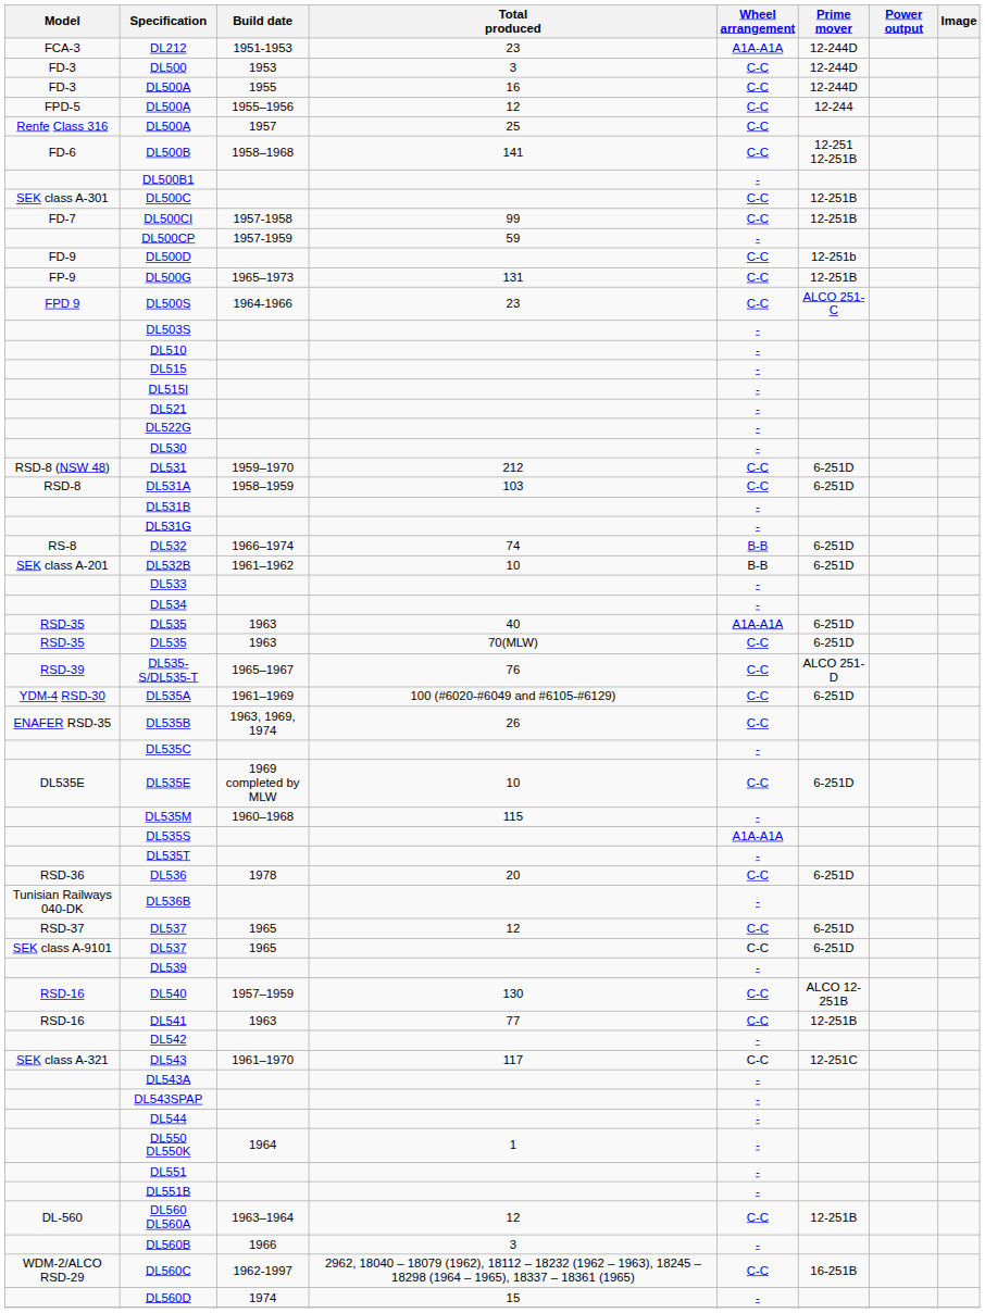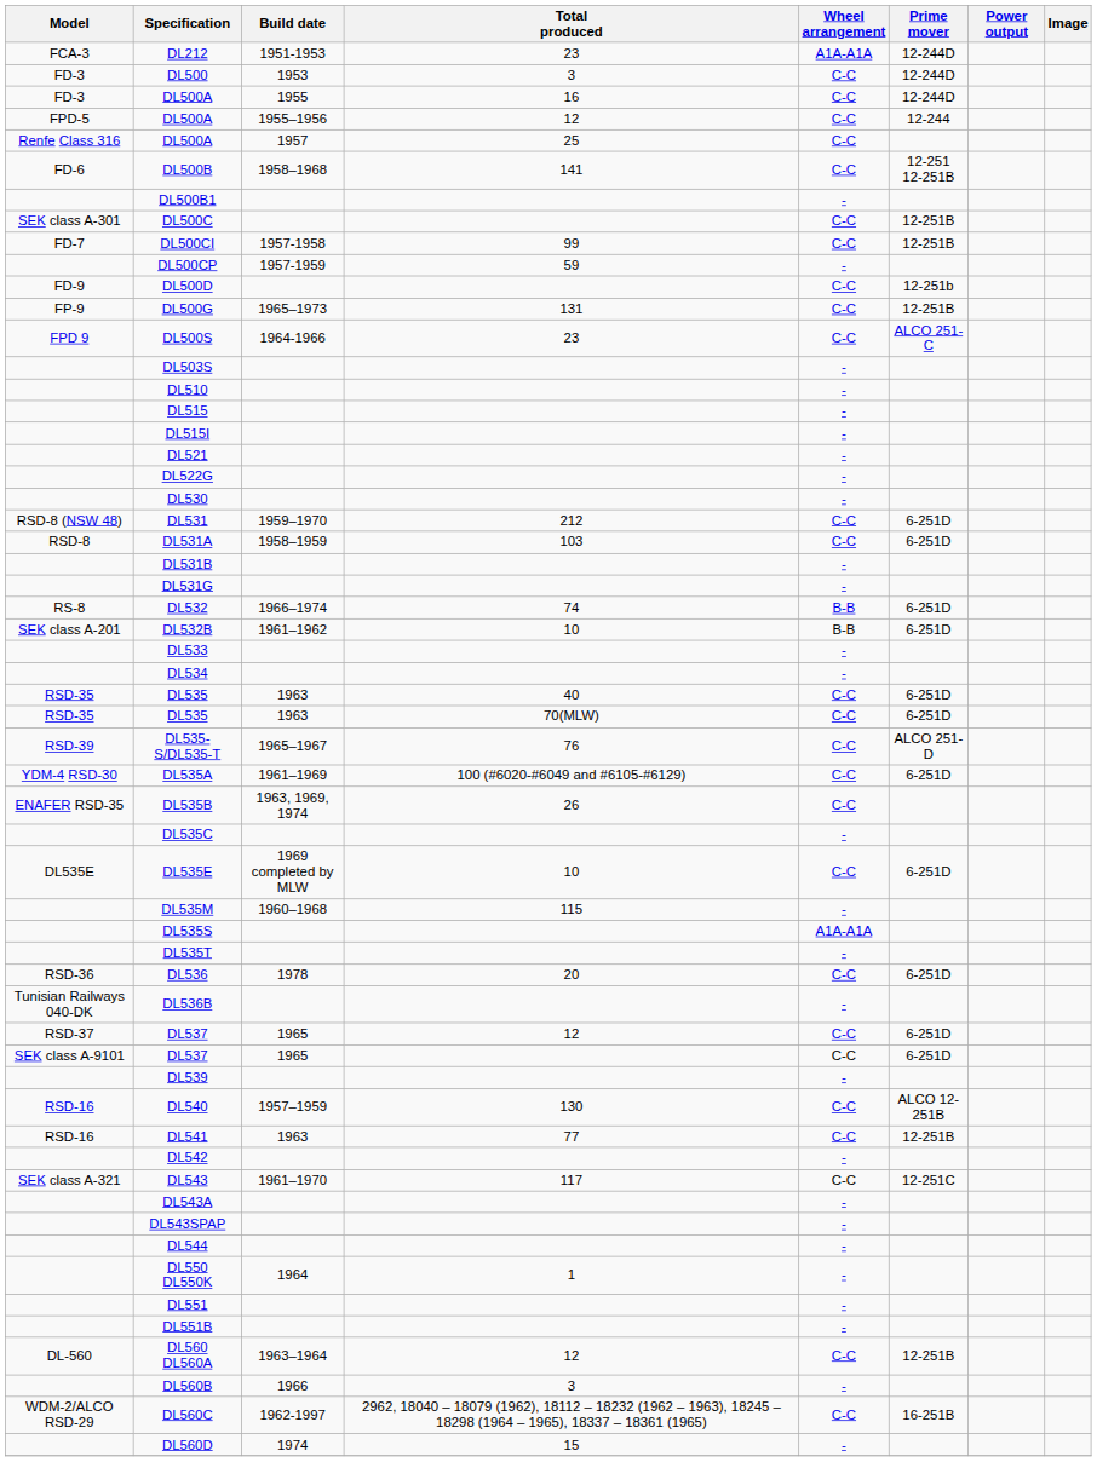 <table class="wikitable sortable" style="width: 100%">
 <tr>
 <th>Model</th>
 <th>Specification</th>
 <th>Build date</th>
 <th>Total<br>produced</th>
 <th><a href='#'>Wheel<br>arrangement</a></th>
 <th><a href='#'>Prime mover</a></th>
 <th><a href='#'>Power output</a></th>
 <th class="unsortable">Image</th>
 </tr>
 <tr style=text-align:center>
 <td>FCA-3</td>
 <td><a href='#'>DL212</a></td>
 <td>1951-1953</td>
 <td>23</td>
 <td><a href='#'>A1A-A1A</a></td>
 <td>12-244D</td>
 <td></td>
 <td></td>
 </tr>
 <tr style=text-align:center>
 <td>FD-3</td>
 <td><a href='#'>DL500</a></td>
 <td>1953</td>
 <td>3</td>
 <td><a href='#'>C-C</a></td>
 <td>12-244D</td>
 <td></td>
 <td></td>
 </tr>
 <tr style=text-align:center>
 <td>FD-3</td>
 <td><a href='#'>DL500A</a></td>
 <td>1955</td>
 <td>16</td>
 <td><a href='#'>C-C</a></td>
 <td>12-244D</td>
 <td></td>
 <td></td>
 </tr>
 <tr style=text-align:center>
 <td>FPD-5</td>
 <td><a href='#'>DL500A</a></td>
 <td>1955–1956</td>
 <td>12</td>
 <td><a href='#'>C-C</a></td>
 <td>12-244</td>
 <td></td>
 <td></td>
 </tr>
 <tr style=text-align:center>
 <td><a href='#'>Renfe</a> <a href='#'>Class 316</a></td>
 <td><a href='#'>DL500A</a></td>
 <td>1957</td>
 <td>25</td>
 <td><a href='#'>C-C</a></td>
 <td></td>
 <td></td>
 <td></td>
 </tr>
 <tr style=text-align:center>
 <td>FD-6</td>
 <td><a href='#'>DL500B</a></td>
 <td>1958–1968</td>
 <td>141</td>
 <td><a href='#'>C-C</a></td>
 <td>12-251<br>12-251B</td>
 <td><br></td>
 <td></td>
 </tr>
 <tr style=text-align:center>
 <td></td>
 <td><a href='#'>DL500B1</a></td>
 <td></td>
 <td></td>
 <td><a href='#'>-</a></td>
 <td></td>
 <td></td>
 <td></td>
 </tr>
 <tr style=text-align:center>
 <td><a href='#'>SEK</a> class A-301</td>
 <td><a href='#'>DL500C</a></td>
 <td></td>
 <td></td>
 <td><a href='#'>C-C</a></td>
 <td>12-251B</td>
 <td></td>
 <td></td>
 </tr>
 <tr style=text-align:center>
 <td>FD-7</td>
 <td><a href='#'>DL500CI</a></td>
 <td>1957-1958</td>
 <td>99</td>
 <td><a href='#'>C-C</a></td>
 <td>12-251B</td>
 <td></td>
 <td></td>
 </tr>
 <tr style=text-align:center>
 <td></td>
 <td><a href='#'>DL500CP</a></td>
 <td>1957-1959</td>
 <td>59</td>
 <td><a href='#'>-</a></td>
 <td></td>
 <td></td>
 <td></td>
 </tr>
 <tr style=text-align:center>
 <td>FD-9</td>
 <td><a href='#'>DL500D</a></td>
 <td></td>
 <td></td>
 <td><a href='#'>C-C</a></td>
 <td>12-251b</td>
 <td></td>
 <td></td>
 </tr>
 <tr style=text-align:center>
 <td>FP-9</td>
 <td><a href='#'>DL500G</a></td>
 <td>1965–1973</td>
 <td>131</td>
 <td><a href='#'>C-C</a></td>
 <td>12-251B</td>
 <td></td>
 <td></td>
 </tr>
 <tr style=text-align:center>
 <td><a href='#'>FPD 9</a></td>
 <td><a href='#'>DL500S</a></td>
 <td>1964-1966</td>
 <td>23</td>
 <td><a href='#'>C-C</a></td>
 <td><a href='#'>ALCO 251-C</a></td>
 <td></td>
 <td></td>
 </tr>
 <tr style=text-align:center>
 <td></td>
 <td><a href='#'>DL503S</a></td>
 <td></td>
 <td></td>
 <td><a href='#'>-</a></td>
 <td></td>
 <td></td>
 <td></td>
 </tr>
 <tr style=text-align:center>
 <td></td>
 <td><a href='#'>DL510</a></td>
 <td></td>
 <td></td>
 <td><a href='#'>-</a></td>
 <td></td>
 <td></td>
 <td></td>
 </tr>
 <tr style=text-align:center>
 <td></td>
 <td><a href='#'>DL515</a></td>
 <td></td>
 <td></td>
 <td><a href='#'>-</a></td>
 <td></td>
 <td></td>
 <td></td>
 </tr>
 <tr style=text-align:center>
 <td></td>
 <td><a href='#'>DL515I</a></td>
 <td></td>
 <td></td>
 <td><a href='#'>-</a></td>
 <td></td>
 <td></td>
 <td></td>
 </tr>
 <tr style=text-align:center>
 <td></td>
 <td><a href='#'>DL521</a></td>
 <td></td>
 <td></td>
 <td><a href='#'>-</a></td>
 <td></td>
 <td></td>
 <td></td>
 </tr>
 <tr style=text-align:center>
 <td></td>
 <td><a href='#'>DL522G</a></td>
 <td></td>
 <td></td>
 <td><a href='#'>-</a></td>
 <td></td>
 <td></td>
 <td></td>
 </tr>
 <tr style=text-align:center>
 <td></td>
 <td><a href='#'>DL530</a></td>
 <td></td>
 <td></td>
 <td><a href='#'>-</a></td>
 <td></td>
 <td></td>
 <td></td>
 </tr>
 <tr style=text-align:center>
 <td>RSD-8 (<a href='#'>NSW 48</a>)</td>
 <td><a href='#'>DL531</a></td>
 <td>1959–1970</td>
 <td>212</td>
 <td><a href='#'>C-C</a></td>
 <td>6-251D</td>
 <td></td>
 <td></td>
 </tr>
 <tr style=text-align:center>
 <td>RSD-8</td>
 <td><a href='#'>DL531A</a></td>
 <td>1958–1959</td>
 <td>103</td>
 <td><a href='#'>C-C</a></td>
 <td>6-251D</td>
 <td></td>
 <td></td>
 </tr>
 <tr style=text-align:center>
 <td></td>
 <td><a href='#'>DL531B</a></td>
 <td></td>
 <td></td>
 <td><a href='#'>-</a></td>
 <td></td>
 <td></td>
 <td></td>
 </tr>
 <tr style=text-align:center>
 <td></td>
 <td><a href='#'>DL531G</a></td>
 <td></td>
 <td></td>
 <td><a href='#'>-</a></td>
 <td></td>
 <td></td>
 <td></td>
 </tr>
 <tr style=text-align:center>
 <td>RS-8</td>
 <td><a href='#'>DL532</a></td>
 <td>1966–1974</td>
 <td>74</td>
 <td><a href='#'>B-B</a></td>
 <td>6-251D</td>
 <td></td>
 <td></td>
 </tr>
 <tr style=text-align:center>
 <td><a href='#'>SEK</a> class A-201</td>
 <td><a href='#'>DL532B</a></td>
 <td>1961–1962</td>
 <td>10</td>
 <td>B-B</td>
 <td>6-251D</td>
 <td></td>
 <td></td>
 </tr>
 <tr style=text-align:center>
 <td></td>
 <td><a href='#'>DL533</a></td>
 <td></td>
 <td></td>
 <td><a href='#'>-</a></td>
 <td></td>
 <td></td>
 <td></td>
 </tr>
 <tr style=text-align:center>
 <td></td>
 <td><a href='#'>DL534</a></td>
 <td></td>
 <td></td>
 <td><a href='#'>-</a></td>
 <td></td>
 <td></td>
 <td></td>
 </tr>
 <tr style=text-align:center>
 <td><a href='#'>RSD-35</a></td>
 <td><a href='#'>DL535</a></td>
 <td>1963</td>
 <td>40</td>
-<td><a href='#'>A1A-A1A</a></td>
+<td><a href='#'>C-C</a></td>
 <td>6-251D</td>
 <td></td>
 <td></td>
 </tr>
 <tr style=text-align:center>
 <td><a href='#'>RSD-35</a></td>
 <td><a href='#'>DL535</a></td>
 <td>1963</td>
 <td>70(MLW)</td>
 <td><a href='#'>C-C</a></td>
 <td>6-251D</td>
 <td></td>
 <td></td>
 </tr>
 <tr style=text-align:center>
 <td><a href='#'>RSD-39</a></td>
 <td><a href='#'>DL535-S/DL535-T</a></td>
 <td>1965–1967</td>
 <td>76</td>
 <td><a href='#'>C-C</a></td>
 <td>ALCO 251-D</td>
 <td></td>
 <td></td>
 </tr>
 <tr style=text-align:center>
 <td><a href='#'>YDM-4</a> <a href='#'>RSD-30</a></td>
 <td><a href='#'>DL535A</a></td>
 <td>1961–1969</td>
 <td>100 (#6020-#6049 and #6105-#6129)</td>
 <td><a href='#'>C-C</a></td>
 <td>6-251D</td>
 <td></td>
 <td></td>
 </tr>
 <tr style=text-align:center>
 <td><a href='#'>ENAFER</a> RSD-35</td>
 <td><a href='#'>DL535B</a></td>
 <td>1963, 1969, 1974</td>
 <td>26</td>
 <td><a href='#'>C-C</a></td>
 <td></td>
 <td></td>
 <td></td>
 </tr>
 <tr style=text-align:center>
 <td></td>
 <td><a href='#'>DL535C</a></td>
 <td></td>
 <td></td>
 <td><a href='#'>-</a></td>
 <td></td>
 <td></td>
 <td></td>
 </tr>
 <tr style=text-align:center>
 <td>DL535E</td>
 <td><a href='#'>DL535E</a></td>
 <td>1969<br>completed by MLW</td>
 <td>10</td>
 <td><a href='#'>C-C</a></td>
 <td>6-251D</td>
 <td></td>
 <td></td>
 </tr>
 <tr style=text-align:center>
 <td></td>
 <td><a href='#'>DL535M</a></td>
 <td>1960–1968</td>
 <td>115</td>
 <td><a href='#'>-</a></td>
 <td></td>
 <td></td>
 <td></td>
 </tr>
 <tr style=text-align:center>
 <td></td>
 <td><a href='#'>DL535S</a></td>
 <td></td>
 <td></td>
 <td><a href='#'>A1A-A1A</a></td>
 <td></td>
 <td></td>
 <td></td>
 </tr>
 <tr style=text-align:center>
 <td></td>
 <td><a href='#'>DL535T</a></td>
 <td></td>
 <td></td>
 <td><a href='#'>-</a></td>
 <td></td>
 <td></td>
 <td></td>
 </tr>
 <tr style=text-align:center>
 <td>RSD-36</td>
 <td><a href='#'>DL536</a></td>
 <td>1978</td>
 <td>20</td>
 <td><a href='#'>C-C</a></td>
 <td>6-251D</td>
 <td></td>
 <td></td>
 </tr>
 <tr style=text-align:center>
 <td>Tunisian Railways 040-DK</td>
 <td><a href='#'>DL536B</a></td>
 <td></td>
 <td></td>
 <td><a href='#'>-</a></td>
 <td></td>
 <td></td>
 <td></td>
 </tr>
 <tr style=text-align:center>
 <td>RSD-37</td>
 <td><a href='#'>DL537</a></td>
 <td>1965</td>
 <td>12</td>
 <td><a href='#'>C-C</a></td>
 <td>6-251D</td>
 <td></td>
 <td></td>
 </tr>
 <tr style=text-align:center>
 <td><a href='#'>SEK</a> class A-9101</td>
 <td><a href='#'>DL537</a></td>
 <td>1965</td>
 <td></td>
 <td>C-C</td>
 <td>6-251D</td>
 <td></td>
 <td></td>
 </tr>
 <tr style=text-align:center>
 <td></td>
 <td><a href='#'>DL539</a></td>
 <td></td>
 <td></td>
 <td><a href='#'>-</a></td>
 <td></td>
 <td></td>
 <td></td>
 </tr>
 <tr style=text-align:center>
 <td><a href='#'>RSD-16</a></td>
 <td><a href='#'>DL540</a></td>
 <td>1957–1959</td>
 <td>130</td>
 <td><a href='#'>C-C</a></td>
 <td>ALCO 12-251B</td>
 <td></td>
 <td></td>
 </tr>
 <tr style=text-align:center>
 <td>RSD-16</td>
 <td><a href='#'>DL541</a></td>
 <td>1963</td>
 <td>77</td>
 <td><a href='#'>C-C</a></td>
 <td>12-251B</td>
 <td></td>
 <td></td>
 </tr>
 <tr style=text-align:center>
 <td></td>
 <td><a href='#'>DL542</a></td>
 <td></td>
 <td></td>
 <td><a href='#'>-</a></td>
 <td></td>
 <td></td>
 <td></td>
 </tr>
 <tr style=text-align:center>
 <td><a href='#'>SEK</a> class A-321</td>
 <td><a href='#'>DL543</a></td>
 <td>1961–1970</td>
 <td>117</td>
 <td>C-C</td>
 <td>12-251C</td>
 <td></td>
 <td></td>
 </tr>
 <tr style=text-align:center>
 <td></td>
 <td><a href='#'>DL543A</a></td>
 <td></td>
 <td></td>
 <td><a href='#'>-</a></td>
 <td></td>
 <td></td>
 <td></td>
 </tr>
 <tr style=text-align:center>
 <td></td>
 <td><a href='#'>DL543SPAP</a></td>
 <td></td>
 <td></td>
 <td><a href='#'>-</a></td>
 <td></td>
 <td></td>
 <td></td>
 </tr>
 <tr style=text-align:center>
 <td></td>
 <td><a href='#'>DL544</a></td>
 <td></td>
 <td></td>
 <td><a href='#'>-</a></td>
 <td></td>
 <td></td>
 <td></td>
 </tr>
 <tr style=text-align:center>
 <td></td>
 <td><a href='#'>DL550</a><br><a href='#'>DL550K</a></td>
 <td>1964</td>
 <td>1</td>
 <td><a href='#'>-</a></td>
 <td></td>
 <td></td>
 <td></td>
 </tr>
 <tr style=text-align:center>
 <td></td>
 <td><a href='#'>DL551</a></td>
 <td></td>
 <td></td>
 <td><a href='#'>-</a></td>
 <td></td>
 <td></td>
 <td></td>
 </tr>
 <tr style=text-align:center>
 <td></td>
 <td><a href='#'>DL551B</a></td>
 <td></td>
 <td></td>
 <td><a href='#'>-</a></td>
 <td></td>
 <td></td>
 <td></td>
 </tr>
 <tr style=text-align:center>
 <td>DL-560</td>
 <td><a href='#'>DL560</a><br><a href='#'>DL560A</a></td>
 <td>1963–1964</td>
 <td>12</td>
 <td><a href='#'>C-C</a></td>
 <td>12-251B</td>
 <td></td>
 <td></td>
 </tr>
 <tr style=text-align:center>
 <td></td>
 <td><a href='#'>DL560B</a></td>
 <td>1966</td>
 <td>3</td>
 <td><a href='#'>-</a></td>
 <td></td>
 <td></td>
 <td></td>
 </tr>
 <tr style=text-align:center>
 <td>WDM-2/ALCO RSD-29</td>
 <td><a href='#'>DL560C</a></td>
 <td>1962-1997</td>
 <td>2962, 18040 – 18079 (1962), 18112 – 18232 (1962 – 1963), 18245 – 18298 (1964 – 1965), 18337 – 18361 (1965)</td>
 <td><a href='#'>C-C</a></td>
 <td>16-251B</td>
 <td></td>
 <td></td>
 </tr>
 <tr style=text-align:center>
 <td></td>
 <td><a href='#'>DL560D</a></td>
 <td>1974</td>
 <td>15</td>
 <td><a href='#'>-</a></td>
 <td></td>
 <td></td>
 <td></td>
 </tr>
 <tr>
 </tr>
 </table>
